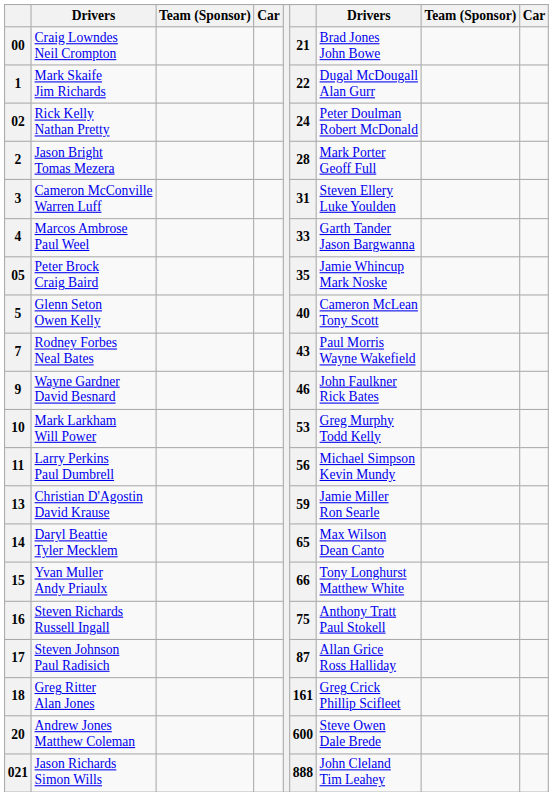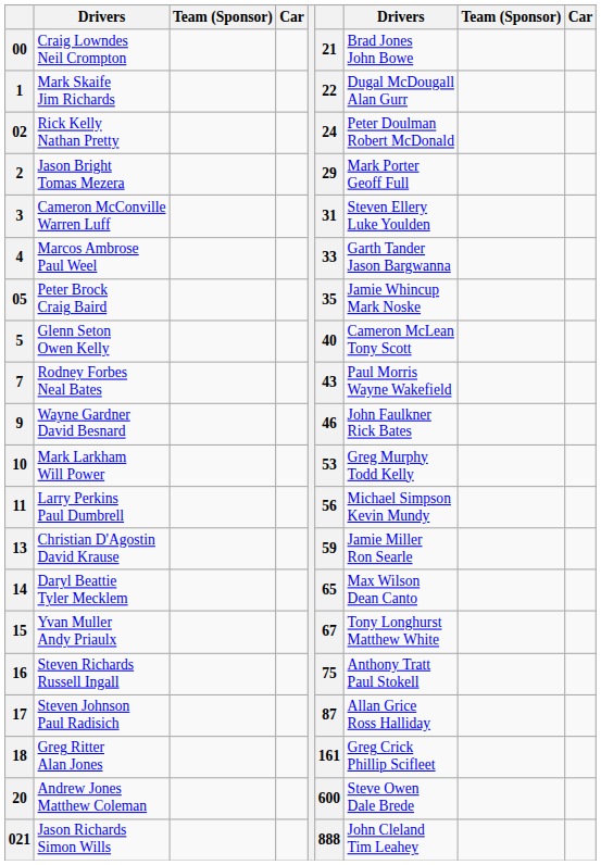 <table class="wikitable" style="font-size: 80%;">
 <tr>
 <th></th>
 <th>Drivers</th>
 <th>Team (Sponsor)</th>
 <th>Car</th>
 <th rowspan="21"></th>
 <th></th>
 <th>Drivers</th>
 <th>Team (Sponsor)</th>
 <th>Car</th>
 </tr>
 <tr>
 <th>00</th>
 <td> <a href='#'>Craig Lowndes</a><br> <a href='#'>Neil Crompton</a></td>
 <td><br></td>
 <td></td>
 <th>21</th>
 <td> <a href='#'>Brad Jones</a><br> <a href='#'>John Bowe</a></td>
 <td><br></td>
 <td></td>
 </tr>
 <tr>
 <th>1</th>
 <td> <a href='#'>Mark Skaife</a><br> <a href='#'>Jim Richards</a></td>
 <td><br></td>
 <td></td>
 <th>22</th>
 <td> <a href='#'>Dugal McDougall</a><br> <a href='#'>Alan Gurr</a></td>
 <td><br></td>
 <td></td>
 </tr>
 <tr>
 <th>02</th>
 <td> <a href='#'>Rick Kelly</a><br> <a href='#'>Nathan Pretty</a></td>
 <td><br></td>
 <td></td>
 <th>24</th>
 <td> <a href='#'>Peter Doulman</a><br> <a href='#'>Robert McDonald</a></td>
 <td><br></td>
 <td></td>
 </tr>
 <tr>
 <th>2</th>
 <td> <a href='#'>Jason Bright</a><br> <a href='#'>Tomas Mezera</a></td>
 <td><br></td>
 <td></td>
-<th>28</th>
+<th>29</th>
 <td> <a href='#'>Mark Porter</a><br> <a href='#'>Geoff Full</a></td>
 <td><br></td>
 <td></td>
 </tr>
 <tr>
 <th>3</th>
 <td> <a href='#'>Cameron McConville</a><br> <a href='#'>Warren Luff</a></td>
 <td><br></td>
 <td></td>
 <th>31</th>
 <td> <a href='#'>Steven Ellery</a><br> <a href='#'>Luke Youlden</a></td>
 <td><br></td>
 <td></td>
 </tr>
 <tr>
 <th>4</th>
 <td> <a href='#'>Marcos Ambrose</a><br> <a href='#'>Paul Weel</a></td>
 <td><br></td>
 <td></td>
 <th>33</th>
 <td> <a href='#'>Garth Tander</a><br> <a href='#'>Jason Bargwanna</a></td>
 <td><br></td>
 <td></td>
 </tr>
 <tr>
 <th>05</th>
 <td> <a href='#'>Peter Brock</a><br> <a href='#'>Craig Baird</a></td>
 <td><br></td>
 <td></td>
 <th>35</th>
 <td> <a href='#'>Jamie Whincup</a><br> <a href='#'>Mark Noske</a></td>
 <td><br></td>
 <td></td>
 </tr>
 <tr>
 <th>5</th>
 <td> <a href='#'>Glenn Seton</a><br> <a href='#'>Owen Kelly</a></td>
 <td><br></td>
 <td></td>
 <th>40</th>
 <td> <a href='#'>Cameron McLean</a><br> <a href='#'>Tony Scott</a></td>
 <td><br></td>
 <td></td>
 </tr>
 <tr>
 <th>7</th>
 <td> <a href='#'>Rodney Forbes</a><br> <a href='#'>Neal Bates</a></td>
 <td><br></td>
 <td></td>
 <th>43</th>
 <td> <a href='#'>Paul Morris</a><br> <a href='#'>Wayne Wakefield</a></td>
 <td><br></td>
 <td></td>
 </tr>
 <tr>
 <th>9</th>
 <td> <a href='#'>Wayne Gardner</a><br> <a href='#'>David Besnard</a></td>
 <td><br></td>
 <td></td>
 <th>46</th>
 <td> <a href='#'>John Faulkner</a><br> <a href='#'>Rick Bates</a></td>
 <td><br></td>
 <td></td>
 </tr>
 <tr>
 <th>10</th>
 <td> <a href='#'>Mark Larkham</a><br> <a href='#'>Will Power</a></td>
 <td><br></td>
 <td></td>
 <th>53</th>
 <td> <a href='#'>Greg Murphy</a><br> <a href='#'>Todd Kelly</a></td>
 <td><br></td>
 <td></td>
 </tr>
 <tr>
 <th>11</th>
 <td> <a href='#'>Larry Perkins</a><br> <a href='#'>Paul Dumbrell</a></td>
 <td><br></td>
 <td></td>
 <th>56</th>
 <td> <a href='#'>Michael Simpson</a><br> <a href='#'>Kevin Mundy</a></td>
 <td><br></td>
 <td></td>
 </tr>
 <tr>
 <th>13</th>
 <td> <a href='#'>Christian D'Agostin</a><br> <a href='#'>David Krause</a></td>
 <td><br></td>
 <td></td>
 <th>59</th>
 <td> <a href='#'>Jamie Miller</a><br> <a href='#'>Ron Searle</a></td>
 <td><br></td>
 <td></td>
 </tr>
 <tr>
 <th>14</th>
 <td> <a href='#'>Daryl Beattie</a><br> <a href='#'>Tyler Mecklem</a></td>
 <td><br></td>
 <td></td>
 <th>65</th>
 <td> <a href='#'>Max Wilson</a><br> <a href='#'>Dean Canto</a></td>
 <td><br></td>
 <td></td>
 </tr>
 <tr>
 <th>15</th>
 <td> <a href='#'>Yvan Muller</a><br> <a href='#'>Andy Priaulx</a></td>
 <td><br></td>
 <td></td>
-<th>66</th>
+<th>67</th>
 <td> <a href='#'>Tony Longhurst</a><br> <a href='#'>Matthew White</a></td>
 <td><br></td>
 <td></td>
 </tr>
 <tr>
 <th>16</th>
 <td> <a href='#'>Steven Richards</a><br> <a href='#'>Russell Ingall</a></td>
 <td><br></td>
 <td></td>
 <th>75</th>
 <td> <a href='#'>Anthony Tratt</a><br> <a href='#'>Paul Stokell</a></td>
 <td><br></td>
 <td></td>
 </tr>
 <tr>
 <th>17</th>
 <td> <a href='#'>Steven Johnson</a><br> <a href='#'>Paul Radisich</a></td>
 <td><br></td>
 <td></td>
 <th>87</th>
 <td> <a href='#'>Allan Grice</a><br> <a href='#'>Ross Halliday</a></td>
 <td><br></td>
 <td></td>
 </tr>
 <tr>
 <th>18</th>
 <td> <a href='#'>Greg Ritter</a><br> <a href='#'>Alan Jones</a></td>
 <td><br></td>
 <td></td>
 <th>161</th>
 <td> <a href='#'>Greg Crick</a><br> <a href='#'>Phillip Scifleet</a></td>
 <td><br></td>
 <td></td>
 </tr>
 <tr>
 <th>20</th>
 <td> <a href='#'>Andrew Jones</a><br> <a href='#'>Matthew Coleman</a></td>
 <td><br></td>
 <td></td>
 <th>600</th>
 <td> <a href='#'>Steve Owen</a><br> <a href='#'>Dale Brede</a></td>
 <td><br></td>
 <td></td>
 </tr>
 <tr>
 <th>021</th>
 <td> <a href='#'>Jason Richards</a><br> <a href='#'>Simon Wills</a></td>
 <td><br></td>
 <td></td>
 <th>888</th>
 <td> <a href='#'>John Cleland</a><br> <a href='#'>Tim Leahey</a></td>
 <td><br></td>
 <td></td>
 </tr>
 </table>
